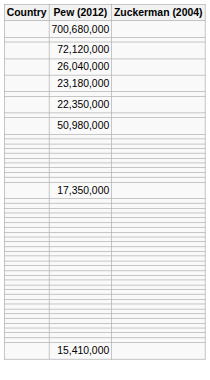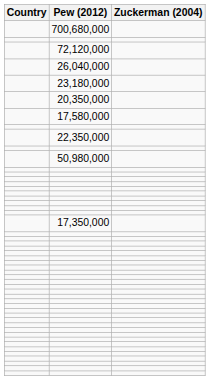 <table class="wikitable sortable" style="text-align:right;">
 <tr>
 <th>Country</th>
 <th>Pew (2012)</th>
 <th>Zuckerman (2004)</th>
 </tr>
 <tr>
 <td align="left"></td>
 <td>700,680,000</td>
 <td></td>
 </tr>
 <tr>
 <td align="left"></td>
 <td></td>
 <td></td>
 </tr>
 <tr>
 <td align="left"></td>
 <td>72,120,000</td>
 <td></td>
 </tr>
 <tr>
 <td align="left"></td>
 <td>26,040,000</td>
 <td></td>
 </tr>
 <tr>
 <td align="left"></td>
 <td>23,180,000</td>
+<td></td>
+</tr>
+<tr>
+<td align="left"></td>
+<td>20,350,000</td>
+<td></td>
+</tr>
+<tr>
+<td align="left"></td>
+<td>17,580,000</td>
 <td></td>
 </tr>
 <tr>
 <td align="left"></td>
 <td></td>
 <td></td>
 </tr>
 <tr>
 <td align="left"></td>
 <td>22,350,000</td>
 <td></td>
 </tr>
 <tr>
 <td align="left"></td>
 <td></td>
 <td></td>
 </tr>
 <tr>
 <td align="left"></td>
 <td>50,980,000</td>
 <td></td>
 </tr>
 <tr>
 <td align="left"></td>
 <td></td>
 <td></td>
 </tr>
 <tr>
 <td align="left"></td>
 <td></td>
 <td></td>
 </tr>
 <tr>
 <td align="left"></td>
 <td></td>
 <td></td>
 </tr>
 <tr>
 <td align="left"></td>
 <td></td>
 <td></td>
 </tr>
 <tr>
 <td align="left"></td>
 <td></td>
 <td></td>
 </tr>
 <tr>
 <td align="left"></td>
 <td></td>
 <td></td>
 </tr>
 <tr>
 <td align="left"></td>
 <td></td>
 <td></td>
 </tr>
 <tr>
 <td align="left"></td>
 <td></td>
 <td></td>
 </tr>
 <tr>
 <td align="left"></td>
 <td></td>
 <td></td>
 </tr>
 <tr>
 <td align="left"></td>
 <td></td>
 <td></td>
 </tr>
 <tr>
 <td align="left"></td>
 <td>17,350,000</td>
 <td></td>
 </tr>
 <tr>
 <td align="left"></td>
 <td></td>
 <td></td>
 </tr>
 <tr>
 <td align="left"></td>
 <td></td>
 <td></td>
 </tr>
 <tr>
 <td align="left"></td>
 <td></td>
 <td></td>
 </tr>
 <tr>
 <td align="left"></td>
 <td></td>
 <td></td>
 </tr>
 <tr>
 <td align="left"></td>
 <td></td>
 <td></td>
 </tr>
 <tr>
 <td align="left"></td>
 <td></td>
 <td></td>
 </tr>
 <tr>
 <td align="left"></td>
 <td></td>
 <td></td>
 </tr>
 <tr>
 <td align="left"></td>
 <td></td>
 <td></td>
 </tr>
 <tr>
 <td align="left"></td>
 <td></td>
 <td></td>
 </tr>
 <tr>
 <td align="left"></td>
 <td></td>
 <td></td>
 </tr>
 <tr>
 <td align="left"></td>
 <td></td>
 <td></td>
 </tr>
 <tr>
 <td align="left"></td>
 <td></td>
 <td></td>
 </tr>
 <tr>
 <td align="left"></td>
 <td></td>
 <td></td>
 </tr>
 <tr>
 <td align="left"></td>
 <td></td>
 <td></td>
 </tr>
 <tr>
 <td align="left"></td>
 <td></td>
 <td></td>
 </tr>
 <tr>
 <td align="left"></td>
 <td></td>
 <td></td>
 </tr>
 <tr>
 <td align="left"></td>
 <td></td>
 <td></td>
 </tr>
 <tr>
 <td align="left"></td>
 <td></td>
 <td></td>
 </tr>
 <tr>
 <td align="left"></td>
 <td></td>
 <td></td>
 </tr>
 <tr>
 <td align="left"></td>
 <td></td>
 <td></td>
 </tr>
 <tr>
 <td align="left"></td>
 <td></td>
 <td></td>
 </tr>
 <tr>
 <td align="left"></td>
 <td></td>
 <td></td>
 </tr>
 <tr>
 <td align="left"></td>
 <td></td>
 <td></td>
 </tr>
 <tr>
 <td align="left"></td>
 <td></td>
 <td></td>
 </tr>
 <tr>
 <td align="left"></td>
 <td></td>
 <td></td>
 </tr>
 <tr>
 <td align="left"></td>
 <td></td>
 <td></td>
 </tr>
 <tr>
 <td align="left"></td>
 <td></td>
 <td></td>
 </tr>
 <tr>
 <td align="left"></td>
 <td></td>
 <td></td>
 </tr>
 <tr>
 <td align="left"></td>
 <td></td>
 <td></td>
 </tr>
 <tr>
 <td align="left"></td>
 <td></td>
 <td></td>
 </tr>
-<tr>
-<td align="left"></td>
-<td>15,410,000</td>
-<td></td>
-</tr>
 </table>
